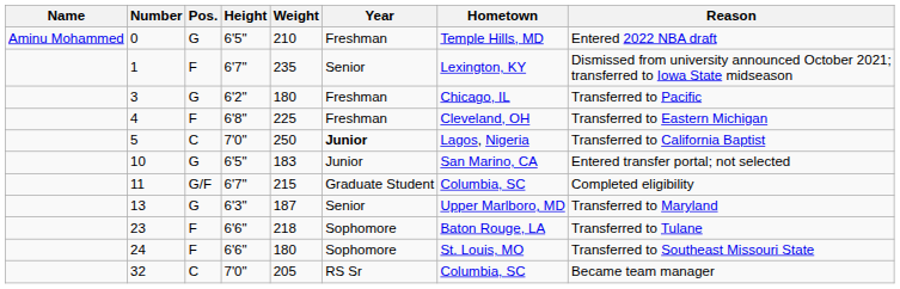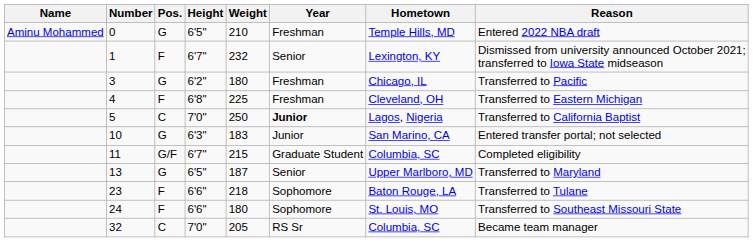 <table class="wikitable sortable" border="1">
 <tr>
 <th>Name</th>
 <th>Number</th>
 <th>Pos.</th>
 <th>Height</th>
 <th>Weight</th>
 <th>Year</th>
 <th>Hometown</th>
 <th class="unsortable">Reason</th>
 </tr>
 <tr>
 <td><a href='#'>Aminu Mohammed</a></td>
 <td>0</td>
 <td>G</td>
 <td>6'5"</td>
 <td>210</td>
 <td>Freshman</td>
 <td><a href='#'>Temple Hills, MD</a></td>
 <td>Entered <a href='#'>2022 NBA draft</a></td>
 </tr>
 <tr>
 <td></td>
 <td>1</td>
 <td>F</td>
 <td>6'7"</td>
-<td>235</td>
+<td>232</td>
 <td>Senior</td>
 <td><a href='#'>Lexington, KY</a></td>
 <td>Dismissed from university announced October 2021;<br> transferred to <a href='#'>Iowa State</a> midseason</td>
 </tr>
 <tr>
 <td></td>
 <td>3</td>
 <td>G</td>
 <td>6'2"</td>
 <td>180</td>
 <td>Freshman</td>
 <td><a href='#'>Chicago, IL</a></td>
 <td>Transferred to <a href='#'>Pacific</a></td>
 </tr>
 <tr>
 <td></td>
 <td>4</td>
 <td>F</td>
 <td>6'8"</td>
 <td>225</td>
 <td>Freshman</td>
 <td><a href='#'>Cleveland, OH</a></td>
 <td>Transferred to <a href='#'>Eastern Michigan</a></td>
 </tr>
 <tr>
 <td></td>
 <td>5</td>
 <td>C</td>
 <td>7'0"</td>
 <td>250</td>
 <td><strong>Junior</strong></td>
 <td><a href='#'>Lagos</a>, <a href='#'>Nigeria</a></td>
 <td>Transferred to <a href='#'>California Baptist</a></td>
 </tr>
 <tr>
 <td></td>
 <td>10</td>
 <td>G</td>
-<td>6'5"</td>
+<td>6'3"</td>
 <td>183</td>
 <td>Junior</td>
 <td><a href='#'>San Marino, CA</a></td>
 <td>Entered transfer portal; not selected</td>
 </tr>
 <tr>
 <td></td>
 <td>11</td>
 <td>G/F</td>
 <td>6'7"</td>
 <td>215</td>
 <td>Graduate Student</td>
 <td><a href='#'>Columbia, SC</a></td>
 <td>Completed eligibility</td>
 </tr>
 <tr>
 <td></td>
 <td>13</td>
 <td>G</td>
-<td>6'3"</td>
+<td>6'5"</td>
 <td>187</td>
 <td>Senior</td>
 <td><a href='#'>Upper Marlboro, MD</a></td>
 <td>Transferred to <a href='#'>Maryland</a></td>
 </tr>
 <tr>
 <td></td>
 <td>23</td>
 <td>F</td>
 <td>6'6"</td>
 <td>218</td>
 <td>Sophomore</td>
 <td><a href='#'>Baton Rouge, LA</a></td>
 <td>Transferred to <a href='#'>Tulane</a></td>
 </tr>
 <tr>
 <td></td>
 <td>24</td>
 <td>F</td>
 <td>6'6"</td>
 <td>180</td>
 <td>Sophomore</td>
 <td><a href='#'>St. Louis, MO</a></td>
 <td>Transferred to <a href='#'>Southeast Missouri State</a></td>
 </tr>
 <tr>
 <td></td>
 <td>32</td>
 <td>C</td>
 <td>7'0"</td>
 <td>205</td>
 <td>RS Sr</td>
 <td><a href='#'>Columbia, SC</a></td>
 <td>Became team manager</td>
 </tr>
 </table>
